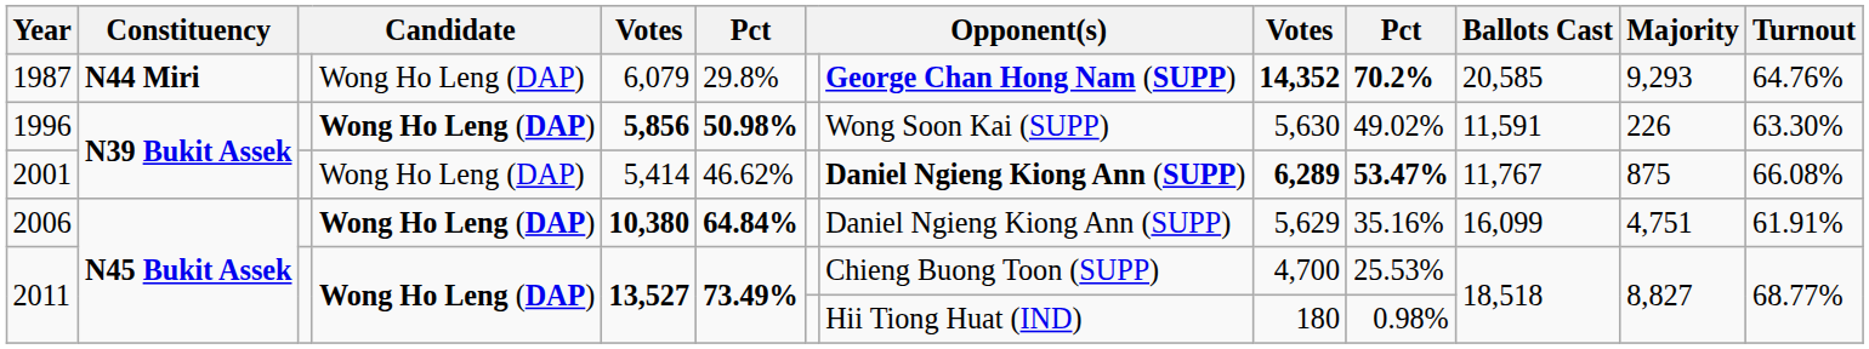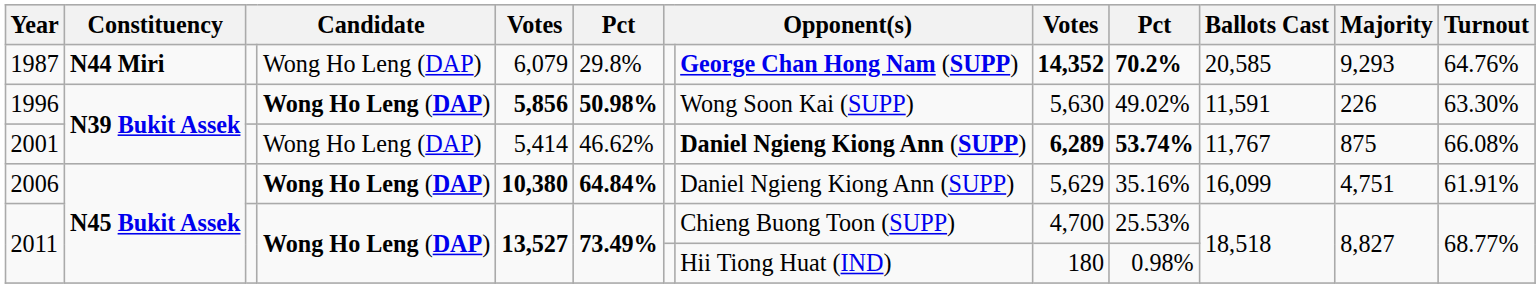 <table class="wikitable" style="margin:0.5em ; font-size:95%">
 <tr>
 <th>Year</th>
 <th>Constituency</th>
 <th colspan="2">Candidate</th>
 <th>Votes</th>
 <th>Pct</th>
 <th colspan="2">Opponent(s)</th>
 <th>Votes</th>
 <th>Pct</th>
 <th>Ballots Cast</th>
 <th>Majority</th>
 <th>Turnout</th>
 </tr>
 <tr>
 <td>1987</td>
 <td><strong>N44 Miri</strong></td>
 <td></td>
 <td>Wong Ho Leng (<a href='#'>DAP</a>)</td>
 <td align=right>6,079</td>
 <td>29.8%</td>
 <td></td>
 <td><strong><a href='#'>George Chan Hong Nam</a></strong> (<a href='#'><strong>SUPP</strong></a>)</td>
 <td align=right><strong>14,352</strong></td>
 <td><strong>70.2%</strong></td>
 <td>20,585</td>
 <td>9,293</td>
 <td>64.76%</td>
 </tr>
 <tr>
 <td>1996</td>
 <td rowspan=2><strong>N39 <a href='#'>Bukit Assek</a></strong></td>
 <td></td>
 <td><strong>Wong Ho Leng</strong> (<a href='#'><strong>DAP</strong></a>)</td>
 <td align=right><strong>5,856</strong></td>
 <td><strong>50.98%</strong></td>
 <td></td>
 <td>Wong Soon Kai (<a href='#'>SUPP</a>)</td>
 <td align=right>5,630</td>
 <td>49.02%</td>
 <td>11,591</td>
 <td>226</td>
 <td>63.30%</td>
 </tr>
 <tr>
 <td>2001</td>
 <td></td>
 <td>Wong Ho Leng (<a href='#'>DAP</a>)</td>
 <td align=right>5,414</td>
 <td>46.62%</td>
 <td></td>
 <td><strong>Daniel Ngieng Kiong Ann</strong> (<a href='#'><strong>SUPP</strong></a>)</td>
 <td align=right><strong>6,289</strong></td>
-<td><strong>53.47%</strong></td>
+<td><strong>53.74%</strong></td>
 <td>11,767</td>
 <td>875</td>
 <td>66.08%</td>
 </tr>
 <tr>
 <td>2006</td>
 <td rowspan="3"><strong>N45 <a href='#'>Bukit Assek</a></strong></td>
 <td></td>
 <td><strong>Wong Ho Leng</strong> (<a href='#'><strong>DAP</strong></a>)</td>
 <td align=right><strong>10,380</strong></td>
 <td><strong>64.84%</strong></td>
 <td></td>
 <td>Daniel Ngieng Kiong Ann (<a href='#'>SUPP</a>)</td>
 <td align=right>5,629</td>
 <td>35.16%</td>
 <td>16,099</td>
 <td>4,751</td>
 <td>61.91%</td>
 </tr>
 <tr>
 <td rowspan="2">2011</td>
 <td rowspan="2" ></td>
 <td rowspan="2"><strong>Wong Ho Leng</strong> (<a href='#'><strong>DAP</strong></a>)</td>
 <td rowspan="2" align=right><strong>13,527</strong></td>
 <td rowspan="2"><strong>73.49%</strong></td>
 <td></td>
 <td>Chieng Buong Toon (<a href='#'>SUPP</a>)</td>
 <td align=right>4,700</td>
 <td>25.53%</td>
 <td rowspan="2">18,518</td>
 <td rowspan="2">8,827</td>
 <td rowspan="2">68.77%</td>
 </tr>
 <tr>
 <td></td>
 <td>Hii Tiong Huat (<a href='#'>IND</a>)</td>
 <td align=right>180</td>
 <td align=right>0.98%</td>
 </tr>
 </table>
